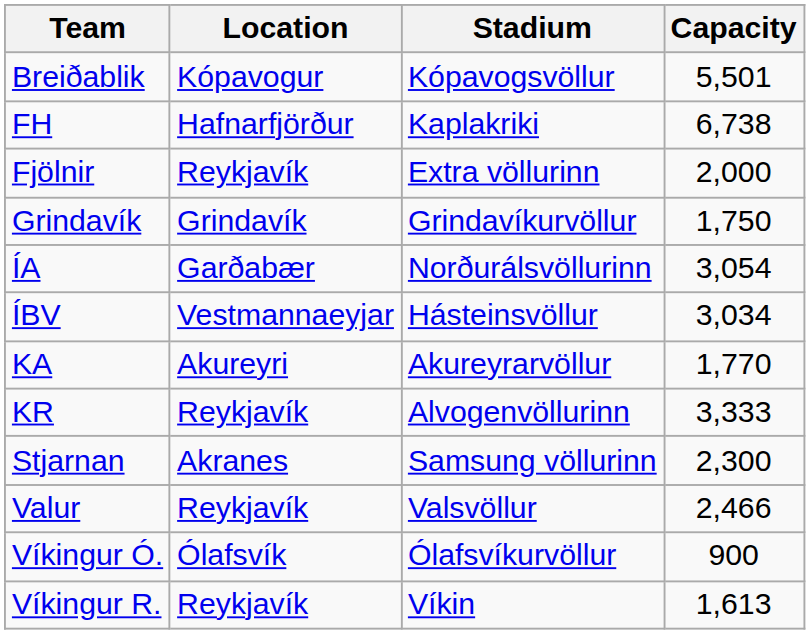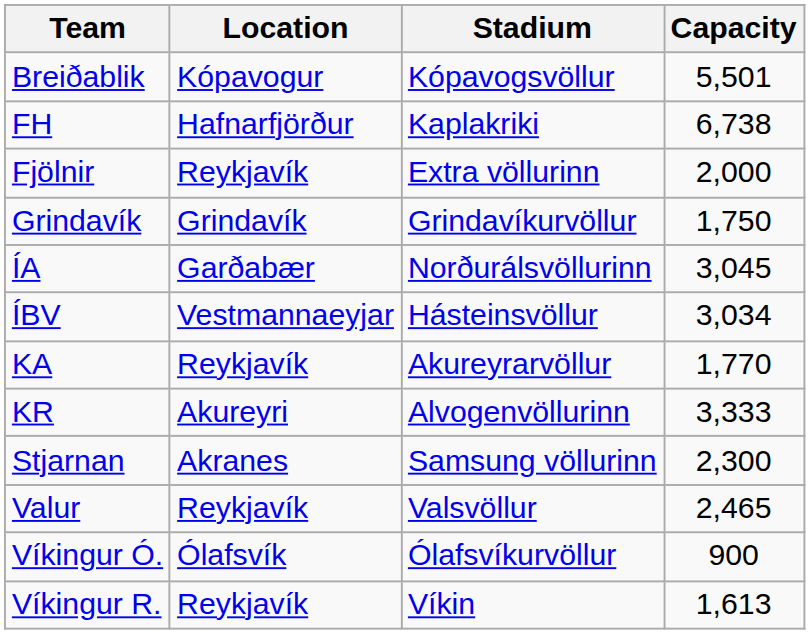 <table class="wikitable sortable">
 <tr>
 <th>Team</th>
 <th>Location</th>
 <th>Stadium</th>
 <th>Capacity</th>
 </tr>
 <tr>
 <td><a href='#'>Breiðablik</a></td>
 <td><a href='#'>Kópavogur</a></td>
 <td><a href='#'>Kópavogsvöllur</a></td>
 <td align="center">5,501</td>
 </tr>
 <tr>
 <td><a href='#'>FH</a></td>
 <td><a href='#'>Hafnarfjörður</a></td>
 <td><a href='#'>Kaplakriki</a></td>
 <td align="center">6,738</td>
 </tr>
 <tr>
 <td><a href='#'>Fjölnir</a></td>
 <td><a href='#'>Reykjavík</a></td>
 <td><a href='#'>Extra völlurinn</a></td>
 <td align="center">2,000</td>
 </tr>
 <tr>
 <td><a href='#'>Grindavík</a></td>
 <td><a href='#'>Grindavík</a></td>
 <td><a href='#'>Grindavíkurvöllur</a></td>
 <td align="center">1,750</td>
 </tr>
 <tr>
 <td><a href='#'>ÍA</a></td>
 <td><a href='#'>Garðabær</a></td>
 <td><a href='#'>Norðurálsvöllurinn</a></td>
-<td align="center">3,054</td>
+<td align="center">3,045</td>
 </tr>
 <tr>
 <td><a href='#'>ÍBV</a></td>
 <td><a href='#'>Vestmannaeyjar</a></td>
 <td><a href='#'>Hásteinsvöllur</a></td>
 <td align="center">3,034</td>
 </tr>
 <tr>
 <td><a href='#'>KA</a></td>
-<td><a href='#'>Akureyri</a></td>
+<td><a href='#'>Reykjavík</a></td>
 <td><a href='#'>Akureyrarvöllur</a></td>
 <td align="center">1,770</td>
 </tr>
 <tr>
 <td><a href='#'>KR</a></td>
-<td><a href='#'>Reykjavík</a></td>
+<td><a href='#'>Akureyri</a></td>
 <td><a href='#'>Alvogenvöllurinn</a></td>
 <td align="center">3,333</td>
 </tr>
 <tr>
 <td><a href='#'>Stjarnan</a></td>
 <td><a href='#'>Akranes</a></td>
 <td><a href='#'>Samsung völlurinn</a></td>
 <td align="center">2,300</td>
 </tr>
 <tr>
 <td><a href='#'>Valur</a></td>
 <td><a href='#'>Reykjavík</a></td>
 <td><a href='#'>Valsvöllur</a></td>
-<td align="center">2,466</td>
+<td align="center">2,465</td>
 </tr>
 <tr>
 <td><a href='#'>Víkingur Ó.</a></td>
 <td><a href='#'>Ólafsvík</a></td>
 <td><a href='#'>Ólafsvíkurvöllur</a></td>
 <td align="center">900</td>
 </tr>
 <tr>
 <td><a href='#'>Víkingur R.</a></td>
 <td><a href='#'>Reykjavík</a></td>
 <td><a href='#'>Víkin</a></td>
 <td align="center">1,613</td>
 </tr>
 </table>
